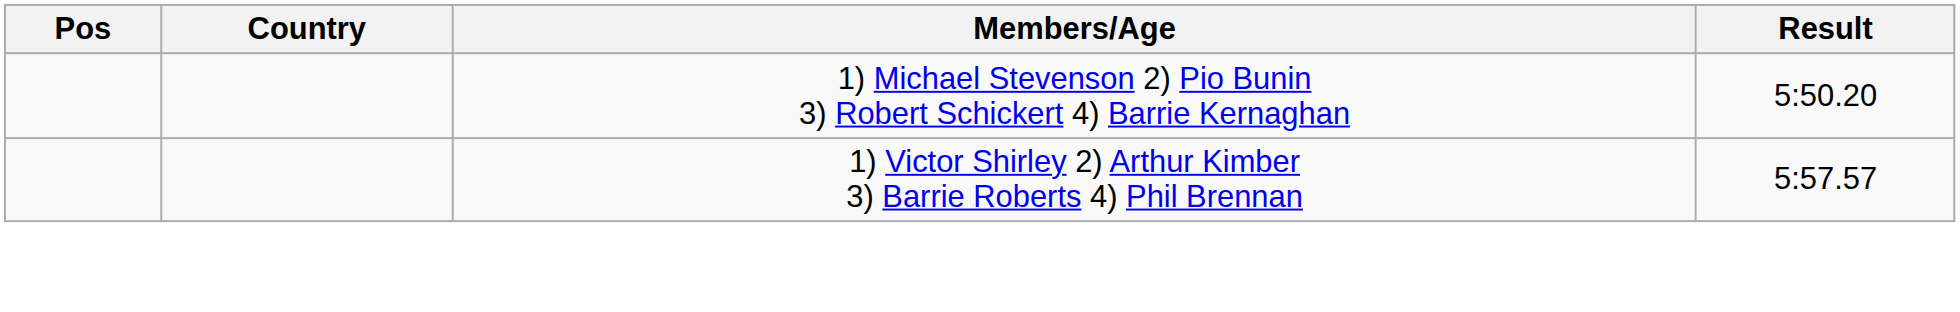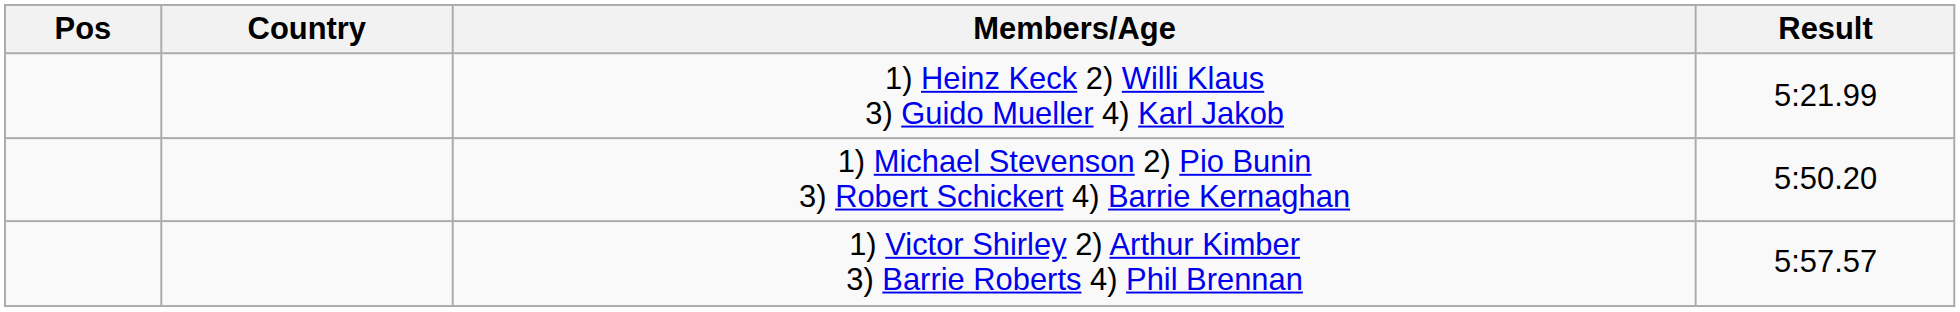 <table class="wikitable"  style="text-align:center; width:80%;">
 <tr>
 <th>Pos</th>
 <th>Country</th>
 <th>Members/Age</th>
 <th>Result</th>
+</tr>
+<tr>
+<td align=center></td>
+<td align=left></td>
+<td>1) <a href='#'>Heinz Keck</a> 2) <a href='#'>Willi Klaus</a><br>3) <a href='#'>Guido Mueller</a> 4) <a href='#'>Karl Jakob</a></td>
+<td>5:21.99</td>
 </tr>
 <tr>
 <td align=center></td>
 <td align=left></td>
 <td>1) <a href='#'>Michael Stevenson</a> 2) <a href='#'>Pio Bunin</a><br>3) <a href='#'>Robert Schickert</a> 4) <a href='#'>Barrie Kernaghan</a></td>
 <td>5:50.20</td>
 </tr>
 <tr>
 <td align=center></td>
 <td align=left></td>
 <td>1) <a href='#'>Victor Shirley</a> 2) <a href='#'>Arthur Kimber</a><br>3) <a href='#'>Barrie Roberts</a> 4) <a href='#'>Phil Brennan</a></td>
 <td>5:57.57</td>
 </tr>
 </table>
